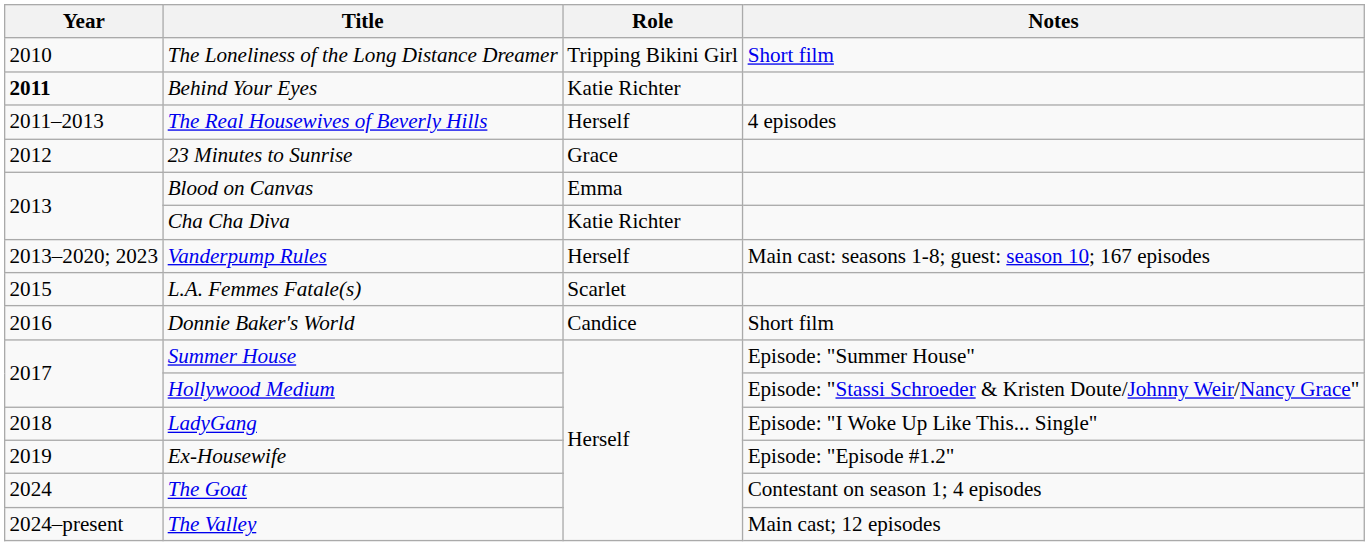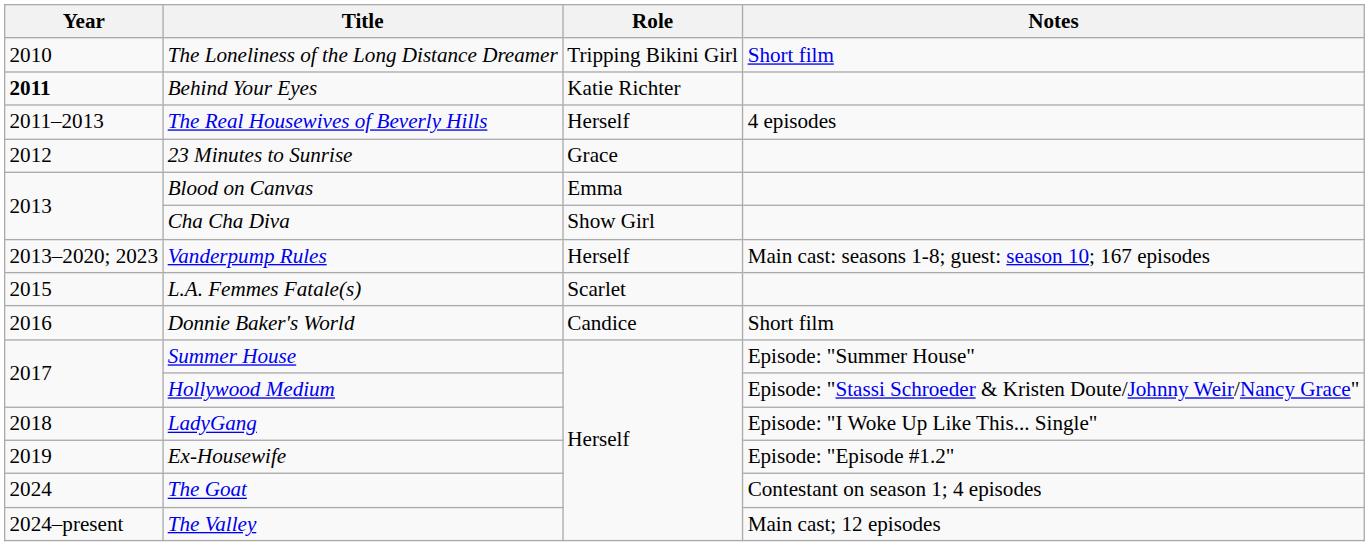 <table class="wikitable sortable">
 <tr>
 <th>Year</th>
 <th>Title</th>
 <th>Role</th>
 <th>Notes</th>
 </tr>
 <tr>
 <td>2010</td>
 <td><em>The Loneliness of the Long Distance Dreamer</em></td>
 <td>Tripping Bikini Girl</td>
 <td><a href='#'>Short film</a></td>
 </tr>
 <tr>
 <td><strong>2011</strong></td>
 <td><em>Behind Your Eyes</em></td>
 <td>Katie Richter</td>
 <td></td>
 </tr>
 <tr>
 <td>2011–2013</td>
 <td><em><a href='#'>The Real Housewives of Beverly Hills</a></em></td>
 <td>Herself</td>
 <td>4 episodes</td>
 </tr>
 <tr>
 <td>2012</td>
 <td><em>23 Minutes to Sunrise</em></td>
 <td>Grace</td>
 <td></td>
 </tr>
 <tr>
 <td rowspan="2">2013</td>
 <td><em>Blood on Canvas</em></td>
 <td>Emma</td>
 <td></td>
 </tr>
 <tr>
 <td><em>Cha Cha Diva</em></td>
-<td>Katie Richter</td>
+<td>Show Girl</td>
 <td></td>
 </tr>
 <tr>
 <td>2013–2020; 2023</td>
 <td><em><a href='#'>Vanderpump Rules</a></em></td>
 <td>Herself</td>
 <td>Main cast: seasons 1-8; guest: <a href='#'>season 10</a>; 167 episodes</td>
 </tr>
 <tr>
 <td>2015</td>
 <td><em>L.A. Femmes Fatale(s)</em></td>
 <td>Scarlet</td>
 <td></td>
 </tr>
 <tr>
 <td>2016</td>
 <td><em>Donnie Baker's World</em></td>
 <td>Candice</td>
 <td>Short film</td>
 </tr>
 <tr>
 <td rowspan="2">2017</td>
 <td><em><a href='#'>Summer House</a></em></td>
 <td rowspan="6">Herself</td>
 <td>Episode: "Summer House"</td>
 </tr>
 <tr>
 <td><em><a href='#'>Hollywood Medium</a></em></td>
 <td>Episode: "<a href='#'>Stassi Schroeder</a> & Kristen Doute/<a href='#'>Johnny Weir</a>/<a href='#'>Nancy Grace</a>"</td>
 </tr>
 <tr>
 <td>2018</td>
 <td><em><a href='#'>LadyGang</a></em></td>
 <td>Episode: "I Woke Up Like This... Single"</td>
 </tr>
 <tr>
 <td>2019</td>
 <td><em>Ex-Housewife</em></td>
 <td>Episode: "Episode #1.2"</td>
 </tr>
 <tr>
 <td>2024</td>
 <td><em><a href='#'>The Goat</a></em></td>
 <td>Contestant on season 1; 4 episodes</td>
 </tr>
 <tr>
 <td>2024–present</td>
 <td><em><a href='#'>The Valley</a></em></td>
 <td>Main cast; 12 episodes</td>
 </tr>
 </table>
